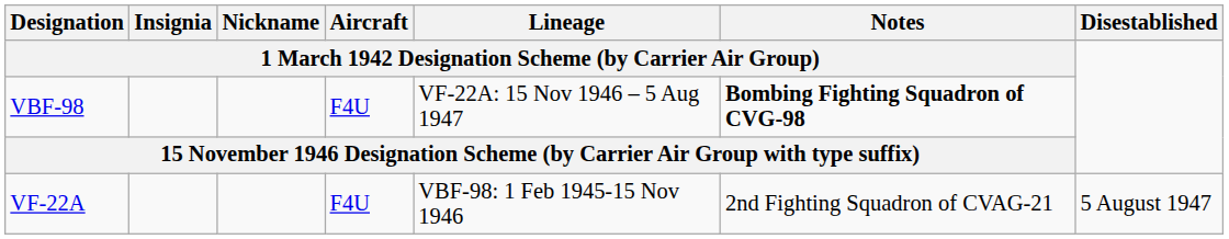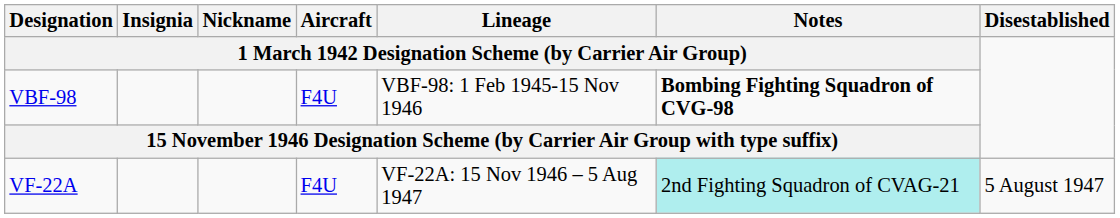 <table class="wikitable">
 <tr>
 <th>Designation</th>
 <th>Insignia</th>
 <th>Nickname</th>
 <th>Aircraft</th>
 <th>Lineage</th>
 <th>Notes</th>
 <th>Disestablished</th>
 </tr>
 <tr>
 <th colspan=6>1 March 1942 Designation Scheme (by Carrier Air Group)</th>
 </tr>
 <tr>
 <td><a href='#'>VBF-98</a></td>
 <td></td>
 <td></td>
 <td><a href='#'>F4U</a></td>
-<td>VF-22A: 15 Nov 1946 – 5 Aug 1947</td>
+<td>VBF-98: 1 Feb 1945-15 Nov 1946</td>
 <td><strong>Bombing Fighting Squadron of CVG-98</strong></td>
 </tr>
 <tr>
 <th colspan=6>15 November 1946 Designation Scheme (by Carrier Air Group with type suffix)</th>
 </tr>
 <tr>
 <td><a href='#'>VF-22A</a></td>
 <td></td>
 <td></td>
 <td><a href='#'>F4U</a></td>
-<td>VBF-98: 1 Feb 1945-15 Nov 1946</td>
-<td>2nd Fighting Squadron of CVAG-21</td>
+<td>VF-22A: 15 Nov 1946 – 5 Aug 1947</td>
+<td style="background: paleturquoise;">2nd Fighting Squadron of CVAG-21</td>
 <td>5 August 1947</td>
 </tr>
 </table>
